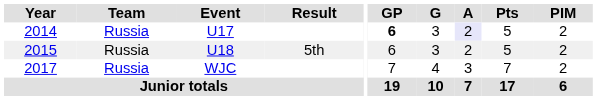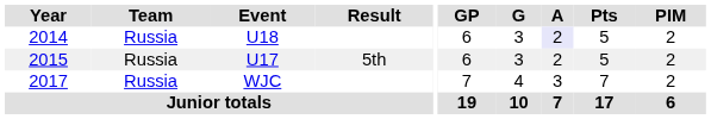 <table border="0" cellpadding="1" cellspacing="0" ID="Table3" style="text-align:center; width:40em">
 <tr ALIGN="center" bgcolor="#e0e0e0">
 <th>Year</th>
 <th>Team</th>
 <th>Event</th>
 <th>Result</th>
 <th rowspan="99" bgcolor="#ffffff"></th>
 <th>GP</th>
 <th>G</th>
 <th>A</th>
 <th>Pts</th>
 <th>PIM</th>
 </tr>
 <tr>
 <td><a href='#'>2014</a></td>
 <td><a href='#'>Russia</a></td>
-<td><a href='#'>U17</a></td>
+<td><a href='#'>U18</a></td>
 <td></td>
-<td><strong>6</strong></td>
+<td>6</td>
 <td>3</td>
 <td style="background: lavender;">2</td>
 <td>5</td>
 <td>2</td>
 </tr>
 <tr bgcolor="#f0f0f0">
 <td><a href='#'>2015</a></td>
 <td>Russia</td>
-<td><a href='#'>U18</a></td>
+<td><a href='#'>U17</a></td>
 <td>5th</td>
 <td>6</td>
 <td>3</td>
 <td>2</td>
 <td>5</td>
 <td>2</td>
 </tr>
 <tr>
 <td><a href='#'>2017</a></td>
 <td><a href='#'>Russia</a></td>
 <td><a href='#'>WJC</a></td>
 <td></td>
 <td>7</td>
 <td>4</td>
 <td>3</td>
 <td>7</td>
 <td>2</td>
 </tr>
 <tr bgcolor="#e0e0e0">
 <th colspan="4">Junior totals</th>
 <th>19</th>
 <th>10</th>
 <th>7</th>
 <th>17</th>
 <th>6</th>
 </tr>
 </table>
